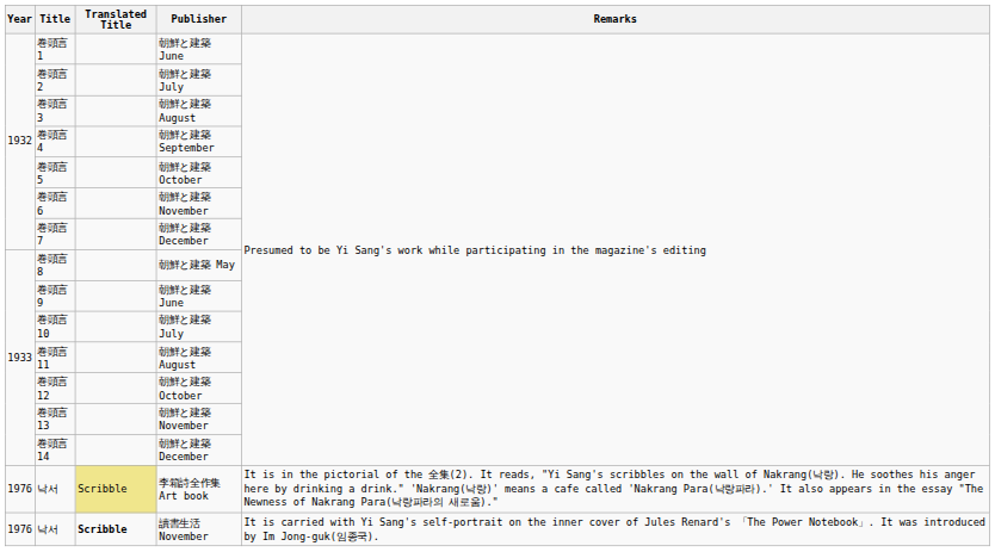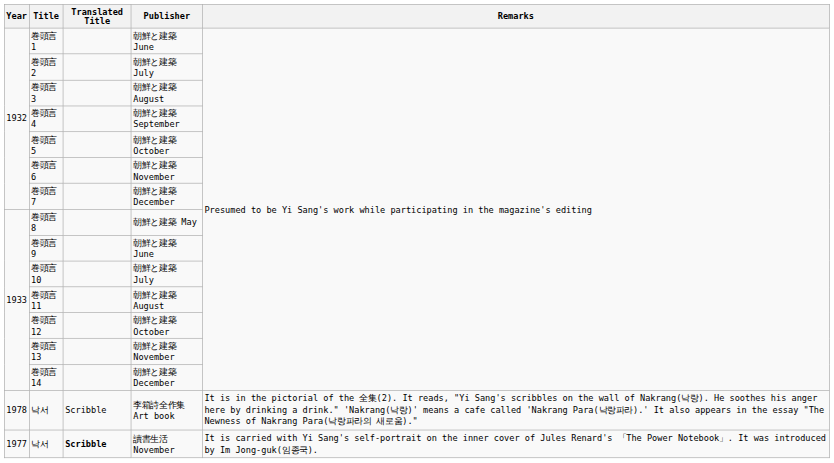 <table class="wikitable">
 <tr>
 <th>Year</th>
 <th>Title</th>
 <th>Translated Title</th>
 <th>Publisher</th>
 <th style=max-width:6em>Remarks</th>
 </tr>
 <tr>
 <td rowspan="7">1932</td>
 <td>巻頭言1</td>
 <td></td>
 <td>朝鮮と建築 June</td>
 <td rowspan="14">Presumed to be Yi Sang's work while participating in the magazine's editing</td>
 </tr>
 <tr>
 <td>巻頭言2</td>
 <td></td>
 <td>朝鮮と建築 July</td>
 </tr>
 <tr>
 <td>巻頭言3</td>
 <td></td>
 <td>朝鮮と建築 August</td>
 </tr>
 <tr>
 <td>巻頭言4</td>
 <td></td>
 <td>朝鮮と建築 September</td>
 </tr>
 <tr>
 <td>巻頭言5</td>
 <td></td>
 <td>朝鮮と建築 October</td>
 </tr>
 <tr>
 <td>巻頭言6</td>
 <td></td>
 <td>朝鮮と建築 November</td>
 </tr>
 <tr>
 <td>巻頭言7</td>
 <td></td>
 <td>朝鮮と建築 December</td>
 </tr>
 <tr>
 <td rowspan="7">1933</td>
 <td>巻頭言8</td>
 <td></td>
 <td>朝鮮と建築 May</td>
 </tr>
 <tr>
 <td>巻頭言9</td>
 <td></td>
 <td>朝鮮と建築 June</td>
 </tr>
 <tr>
 <td>巻頭言10</td>
 <td></td>
 <td>朝鮮と建築 July</td>
 </tr>
 <tr>
 <td>巻頭言11</td>
 <td></td>
 <td>朝鮮と建築 August</td>
 </tr>
 <tr>
 <td>巻頭言12</td>
 <td></td>
 <td>朝鮮と建築 October</td>
 </tr>
 <tr>
 <td>巻頭言13</td>
 <td></td>
 <td>朝鮮と建築 November</td>
 </tr>
 <tr>
 <td>巻頭言14</td>
 <td></td>
 <td>朝鮮と建築 December</td>
 </tr>
 <tr>
-<td>1976</td>
+<td>1978</td>
 <td>낙서</td>
-<td style="background: khaki;">Scribble</td>
+<td>Scribble</td>
 <td>李箱詩全作集 Art book</td>
 <td>It is in the pictorial of the 全集(2). It reads, "Yi Sang's scribbles on the wall of Nakrang(낙랑). He soothes his anger here by drinking a drink." 'Nakrang(낙랑)' means a cafe called 'Nakrang Para(낙랑파라).' It also appears in the essay "The Newness of Nakrang Para(낙랑파라의 새로움)."</td>
 </tr>
 <tr>
-<td>1976</td>
+<td>1977</td>
 <td>낙서</td>
 <td><strong>Scribble</strong></td>
 <td>讀書生活 November</td>
 <td>It is carried with Yi Sang's self-portrait on the inner cover of Jules Renard's 「The Power Notebook」. It was introduced by Im Jong-guk(임종국).</td>
 </tr>
 </table>
